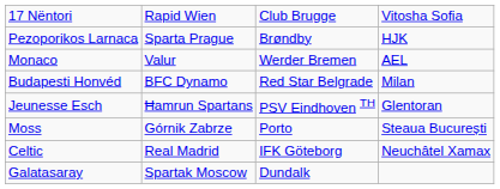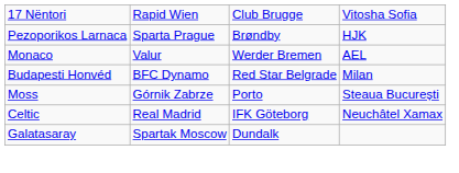 <table class="wikitable">
 <tr>
 <td> <a href='#'>17 Nëntori</a> </td>
 <td> <a href='#'>Rapid Wien</a> </td>
 <td> <a href='#'>Club Brugge</a> </td>
 <td> <a href='#'>Vitosha Sofia</a> </td>
 </tr>
 <tr>
 <td> <a href='#'>Pezoporikos Larnaca</a> </td>
 <td> <a href='#'>Sparta Prague</a> </td>
 <td> <a href='#'>Brøndby</a> </td>
 <td> <a href='#'>HJK</a> </td>
 </tr>
 <tr>
 <td> <a href='#'>Monaco</a> </td>
 <td> <a href='#'>Valur</a> </td>
 <td> <a href='#'>Werder Bremen</a> </td>
 <td> <a href='#'>AEL</a> </td>
 </tr>
 <tr>
 <td> <a href='#'>Budapesti Honvéd</a> </td>
 <td> <a href='#'>BFC Dynamo</a> </td>
 <td> <a href='#'>Red Star Belgrade</a> </td>
 <td> <a href='#'>Milan</a> </td>
 </tr>
 <tr>
-<td> <a href='#'>Jeunesse Esch</a> </td>
-<td> <a href='#'>Ħamrun Spartans</a> </td>
-<td> <a href='#'>PSV Eindhoven</a> <sup><a href='#'>TH</a></sup></td>
-<td> <a href='#'>Glentoran</a> </td>
-</tr>
-<tr>
 <td> <a href='#'>Moss</a> </td>
 <td> <a href='#'>Górnik Zabrze</a> </td>
 <td> <a href='#'>Porto</a> </td>
 <td> <a href='#'>Steaua București</a> </td>
 </tr>
 <tr>
 <td> <a href='#'>Celtic</a> </td>
 <td> <a href='#'>Real Madrid</a> </td>
 <td> <a href='#'>IFK Göteborg</a> </td>
 <td> <a href='#'>Neuchâtel Xamax</a> </td>
 </tr>
 <tr>
 <td> <a href='#'>Galatasaray</a> </td>
 <td> <a href='#'>Spartak Moscow</a> </td>
 <td> <a href='#'>Dundalk</a> </td>
 </tr>
 </table>
